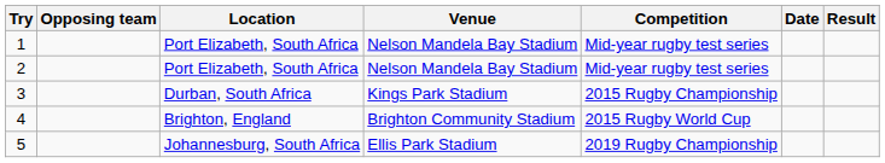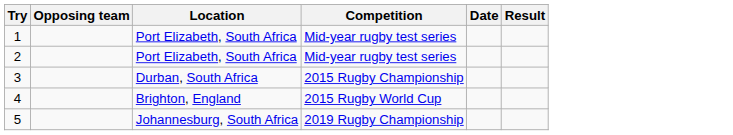 <table class="wikitable sortable" style="font-size:95%">
 <tr>
 <th>Try</th>
 <th>Opposing team</th>
 <th>Location</th>
-<th>Venue</th>
 <th>Competition</th>
 <th>Date</th>
 <th>Result</th>
 </tr>
 <tr>
 <td align="center">1</td>
 <td></td>
 <td><a href='#'>Port Elizabeth</a>, <a href='#'>South Africa</a></td>
-<td><a href='#'>Nelson Mandela Bay Stadium</a></td>
 <td><a href='#'>Mid-year rugby test series</a></td>
 <td></td>
 <td></td>
 </tr>
 <tr>
 <td align="center">2</td>
 <td></td>
 <td><a href='#'>Port Elizabeth</a>, <a href='#'>South Africa</a></td>
-<td><a href='#'>Nelson Mandela Bay Stadium</a></td>
 <td><a href='#'>Mid-year rugby test series</a></td>
 <td></td>
 <td></td>
 </tr>
 <tr>
 <td align="center">3</td>
 <td></td>
 <td><a href='#'>Durban</a>, <a href='#'>South Africa</a></td>
-<td><a href='#'>Kings Park Stadium</a></td>
 <td><a href='#'>2015 Rugby Championship</a></td>
 <td></td>
 <td></td>
 </tr>
 <tr>
 <td align="center">4</td>
 <td></td>
 <td><a href='#'>Brighton</a>, <a href='#'>England</a></td>
-<td><a href='#'>Brighton Community Stadium</a></td>
 <td><a href='#'>2015 Rugby World Cup</a></td>
 <td></td>
 <td></td>
 </tr>
 <tr>
 <td align="center">5</td>
 <td></td>
 <td><a href='#'>Johannesburg</a>, <a href='#'>South Africa</a></td>
-<td><a href='#'>Ellis Park Stadium</a></td>
 <td><a href='#'>2019 Rugby Championship</a></td>
 <td></td>
 <td></td>
 </tr>
 </table>
